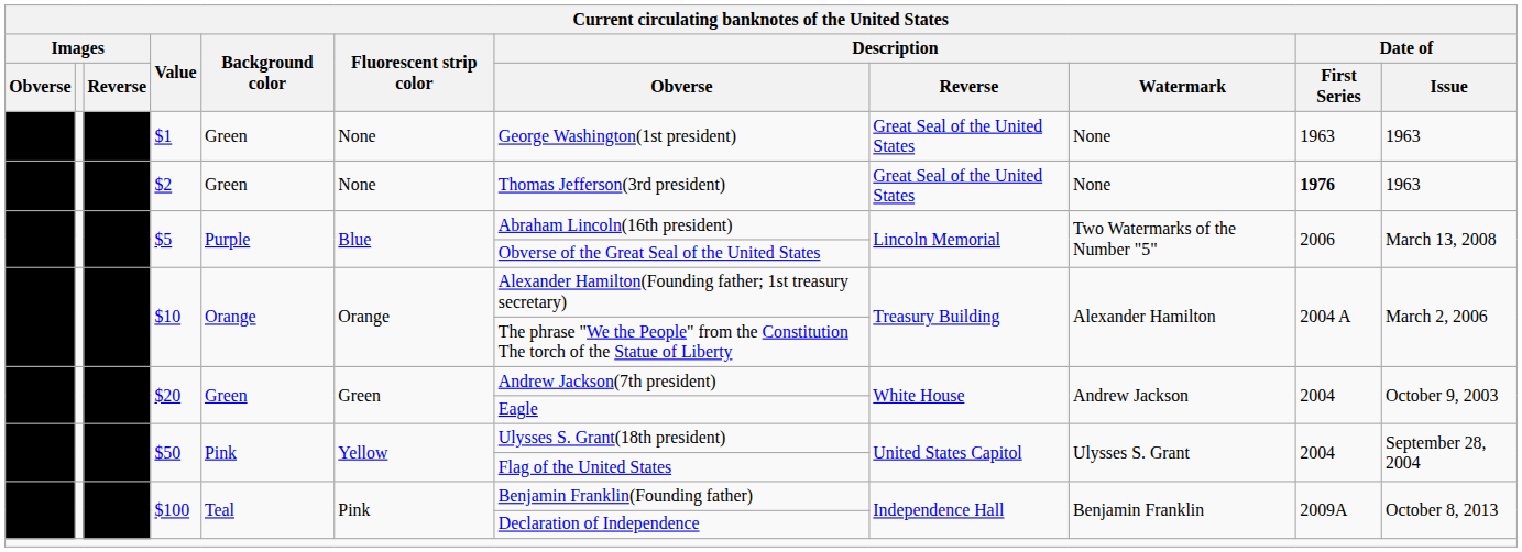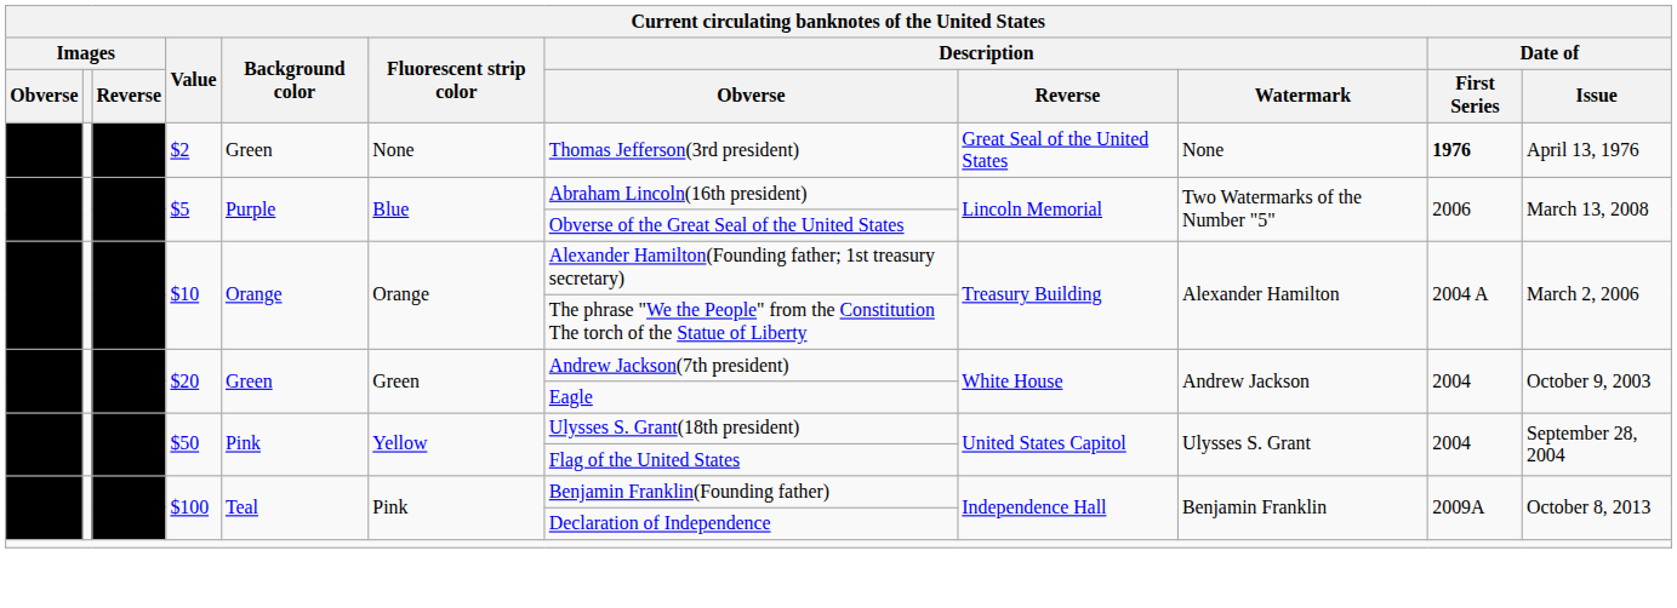 <table class="wikitable" style="font-size: 90%">
 <tr>
 <th colspan="11">Current circulating banknotes of the United States</th>
 </tr>
 <tr>
 <th colspan="3">Images</th>
 <th rowspan="2">Value</th>
 <th rowspan="2">Background color</th>
 <th rowspan="2">Fluorescent strip color</th>
 <th colspan="3">Description</th>
 <th colspan="2">Date of</th>
 </tr>
 <tr>
 <th>Obverse</th>
 <th></th>
 <th>Reverse</th>
 <th>Obverse</th>
 <th>Reverse</th>
 <th>Watermark</th>
 <th>First Series</th>
 <th>Issue</th>
 </tr>
 <tr>
 <td style="text-align:center; background:#000;"></td>
 <td></td>
 <td style="text-align:center; background:#000;"></td>
-<td><a href='#'>$1</a></td>
-<td>Green</td>
-<td>None</td>
-<td><a href='#'>George Washington</a>(1st president)</td>
-<td><a href='#'>Great Seal of the United States</a></td>
-<td>None</td>
-<td>1963</td>
-<td>1963</td>
-</tr>
-<tr>
-<td style="text-align:center; background:#000;"></td>
-<td></td>
-<td style="text-align:center; background:#000;"></td>
 <td><a href='#'>$2</a></td>
 <td>Green</td>
 <td>None</td>
 <td><a href='#'>Thomas Jefferson</a>(3rd president)</td>
 <td><a href='#'>Great Seal of the United States</a></td>
 <td>None</td>
 <td><strong>1976</strong></td>
-<td>1963</td>
+<td>April 13, 1976</td>
 </tr>
 <tr>
 <td rowspan=2 style="text-align:center; background:#000;"></td>
 <td rowspan="2"></td>
 <td rowspan=2 style="text-align:center; background:#000;"></td>
 <td rowspan=2><a href='#'>$5</a></td>
 <td rowspan=2><a href='#'>Purple</a></td>
 <td rowspan=2><a href='#'>Blue</a></td>
 <td><a href='#'>Abraham Lincoln</a>(16th president)</td>
 <td rowspan=2><a href='#'>Lincoln Memorial</a></td>
 <td rowspan=2>Two Watermarks of the Number "5"</td>
 <td rowspan=2>2006</td>
 <td rowspan=2>March 13, 2008</td>
 </tr>
 <tr>
 <td><a href='#'>Obverse of the Great Seal of the United States</a></td>
 </tr>
 <tr>
 <td rowspan=2  style="text-align:center; background:#000;"></td>
 <td rowspan="2"></td>
 <td rowspan=2  style="text-align:center; background:#000;"></td>
 <td rowspan=2><a href='#'>$10</a></td>
 <td rowspan=2><a href='#'>Orange</a></td>
 <td rowspan=2>Orange</td>
 <td><a href='#'>Alexander Hamilton</a>(Founding father; 1st treasury secretary)</td>
 <td rowspan=2><a href='#'>Treasury Building</a></td>
 <td rowspan=2>Alexander Hamilton</td>
 <td rowspan=2>2004 A</td>
 <td rowspan=2>March 2, 2006</td>
 </tr>
 <tr>
 <td>The phrase "<a href='#'>We the People</a>" from the <a href='#'>Constitution</a><br>The torch of the <a href='#'>Statue of Liberty</a></td>
 </tr>
 <tr>
 <td rowspan=2  style="text-align:center; background:#000;"></td>
 <td rowspan="2"></td>
 <td rowspan=2  style="text-align:center; background:#000;"></td>
 <td rowspan=2><a href='#'>$20</a></td>
 <td rowspan=2><a href='#'>Green</a></td>
 <td rowspan=2>Green</td>
 <td><a href='#'>Andrew Jackson</a>(7th president)</td>
 <td rowspan=2><a href='#'>White House</a></td>
 <td rowspan=2>Andrew Jackson</td>
 <td rowspan=2>2004</td>
 <td rowspan=2>October 9, 2003</td>
 </tr>
 <tr>
 <td><a href='#'>Eagle</a></td>
 </tr>
 <tr>
 <td rowspan=2  style="text-align:center; background:#000;"></td>
 <td rowspan="2"></td>
 <td rowspan=2  style="text-align:center; background:#000;"></td>
 <td rowspan=2><a href='#'>$50</a></td>
 <td rowspan=2><a href='#'>Pink</a></td>
 <td rowspan=2><a href='#'>Yellow</a></td>
 <td><a href='#'>Ulysses S. Grant</a>(18th president)</td>
 <td rowspan=2><a href='#'>United States Capitol</a></td>
 <td rowspan=2>Ulysses S. Grant</td>
 <td rowspan=2>2004</td>
 <td rowspan=2>September 28, 2004</td>
 </tr>
 <tr>
 <td><a href='#'>Flag of the United States</a></td>
 </tr>
 <tr>
 <td rowspan=2  style="text-align:center; background:#000;"></td>
 <td rowspan="2"></td>
 <td rowspan=2  style="text-align:center; background:#000;"></td>
 <td rowspan=2><a href='#'>$100</a></td>
 <td rowspan=2><a href='#'>Teal</a></td>
 <td rowspan=2>Pink</td>
 <td><a href='#'>Benjamin Franklin</a>(Founding father)</td>
 <td rowspan=2><a href='#'>Independence Hall</a></td>
 <td rowspan=2>Benjamin Franklin</td>
 <td rowspan=2>2009A</td>
 <td rowspan=2>October 8, 2013</td>
 </tr>
 <tr>
 <td><a href='#'>Declaration of Independence</a></td>
 </tr>
 <tr>
 <td colspan="11"></td>
 </tr>
 </table>
